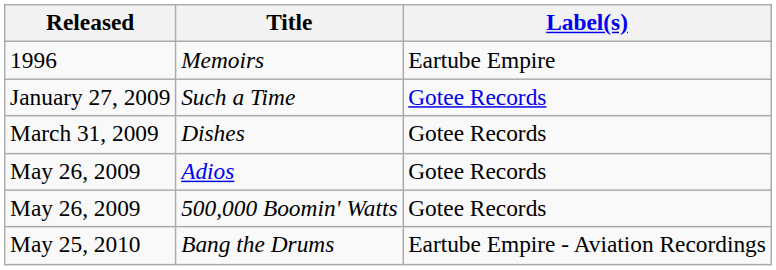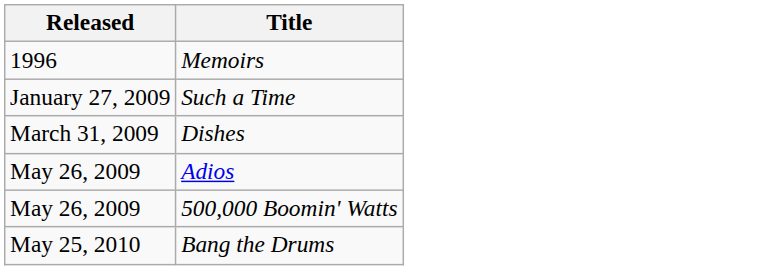 <table class="wikitable">
 <tr>
 <th>Released</th>
 <th>Title</th>
-<th><a href='#'>Label(s)</a></th>
 </tr>
 <tr>
 <td>1996</td>
 <td><em>Memoirs</em></td>
-<td>Eartube Empire</td>
 </tr>
 <tr>
 <td>January 27, 2009</td>
 <td><em>Such a Time</em></td>
-<td><a href='#'>Gotee Records</a></td>
 </tr>
 <tr>
 <td>March 31, 2009</td>
 <td><em>Dishes</em></td>
-<td>Gotee Records</td>
 </tr>
 <tr>
 <td>May 26, 2009</td>
 <td><em><a href='#'>Adios</a></em></td>
-<td>Gotee Records</td>
 </tr>
 <tr>
 <td>May 26, 2009</td>
 <td><em>500,000 Boomin' Watts</em></td>
-<td>Gotee Records</td>
 </tr>
 <tr>
 <td>May 25, 2010</td>
 <td><em>Bang the Drums</em></td>
-<td>Eartube Empire - Aviation Recordings</td>
 </tr>
 </table>
